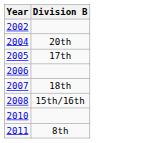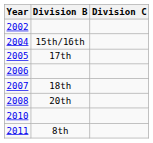 <table class="wikitable" style="text-align:center">
 <tr>
 <th>Year</th>
 <th>Division B</th>
+<th>Division C</th>
 </tr>
 <tr>
 <td><a href='#'>2002</a></td>
 <td></td>
+<td></td>
 </tr>
 <tr>
 <td><a href='#'>2004</a></td>
-<td>20th</td>
+<td>15th/16th</td>
+<td></td>
 </tr>
 <tr>
 <td><a href='#'>2005</a></td>
 <td>17th</td>
+<td></td>
 </tr>
 <tr>
 <td><a href='#'>2006</a></td>
+<td></td>
 <td></td>
 </tr>
 <tr>
 <td><a href='#'>2007</a></td>
 <td>18th</td>
+<td></td>
 </tr>
 <tr>
 <td><a href='#'>2008</a></td>
-<td>15th/16th</td>
+<td>20th</td>
+<td></td>
 </tr>
 <tr>
 <td><a href='#'>2010</a></td>
+<td></td>
 <td></td>
 </tr>
 <tr>
 <td><a href='#'>2011</a></td>
 <td>8th</td>
+<td></td>
 </tr>
 </table>
